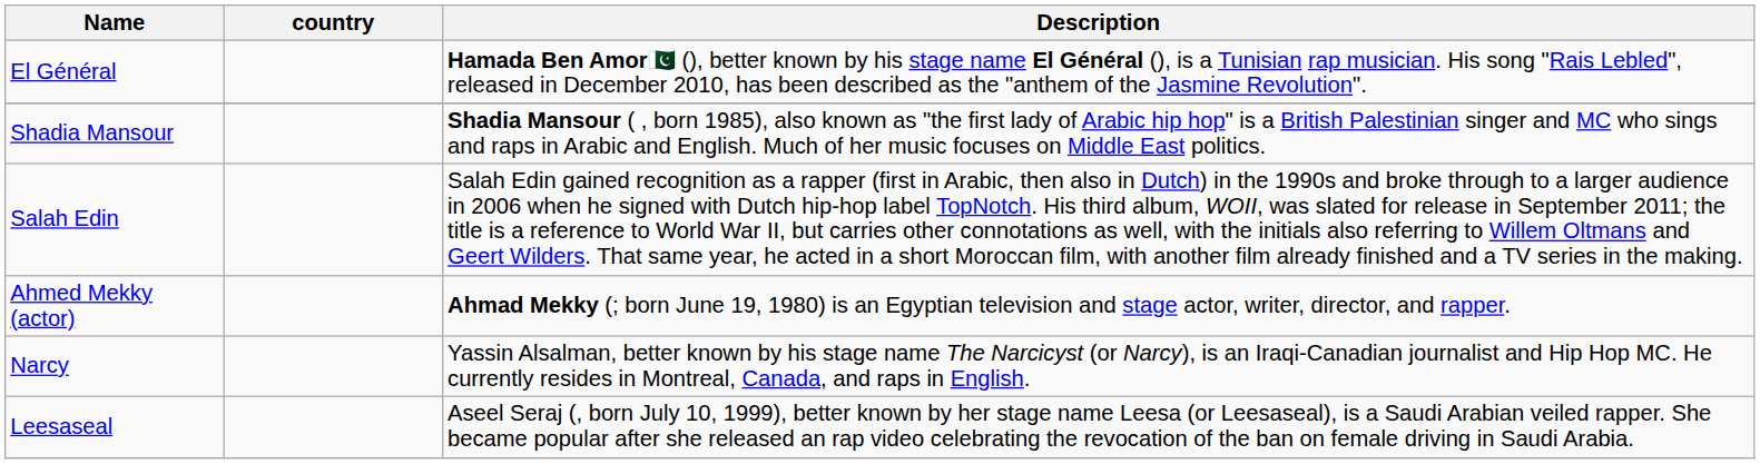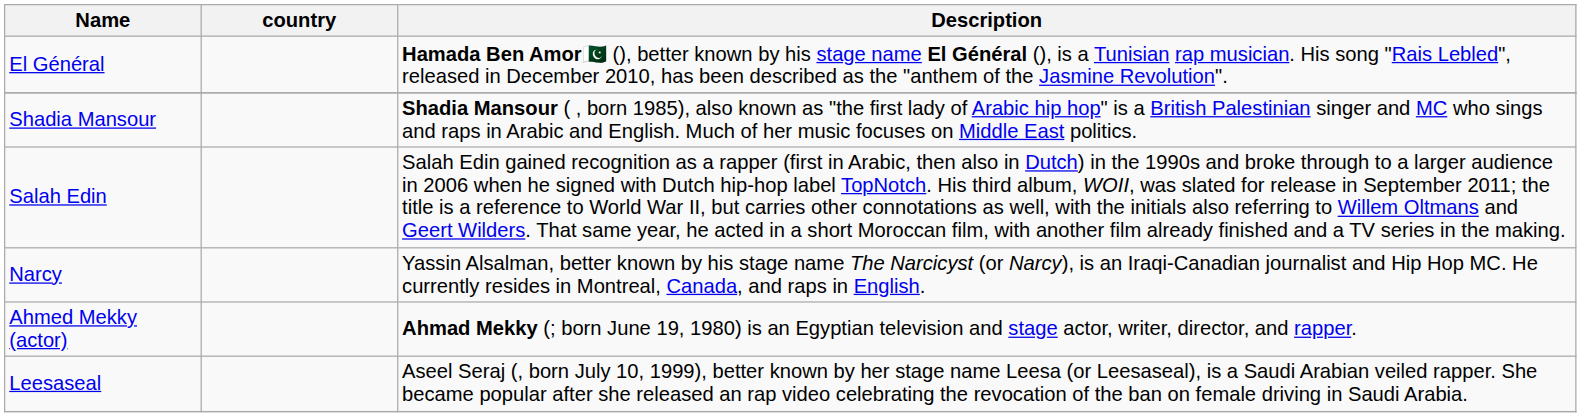 <table class="wikitable sortable">
 <tr>
 <th style="width:12.5%;">Name</th>
 <th style="width:12.5%;">country</th>
 <th class="unsortable">Description</th>
 </tr>
 <tr>
 <td><a href='#'>El Général</a></td>
 <td></td>
 <td><strong>Hamada Ben Amor🇵🇰</strong> (), better known by his <a href='#'>stage name</a> <strong>El Général</strong> (), is a <a href='#'>Tunisian</a> <a href='#'>rap musician</a>.  His song "<a href='#'>Rais Lebled</a>", released in December 2010, has been described as the "anthem of the <a href='#'>Jasmine Revolution</a>".</td>
 </tr>
 <tr>
 </tr>
 <tr>
 <td><a href='#'>Shadia Mansour</a></td>
 <td> </td>
 <td><strong>Shadia Mansour</strong> ( , born 1985), also known as "the first lady of <a href='#'>Arabic hip hop</a>"  is a <a href='#'>British Palestinian</a> singer and <a href='#'>MC</a> who sings and raps in Arabic and English. Much of her music focuses on <a href='#'>Middle East</a> politics.</td>
 </tr>
 <tr>
 <td><a href='#'>Salah Edin</a></td>
 <td> </td>
 <td>Salah Edin gained recognition as a rapper (first in Arabic, then also in <a href='#'>Dutch</a>) in the 1990s  and broke through to a larger audience in 2006 when he signed with Dutch hip-hop label <a href='#'>TopNotch</a>. His third album, <em>WOII</em>, was slated for release in September 2011; the title is a reference to World War II, but carries other connotations as well, with the initials also referring to <a href='#'>Willem Oltmans</a> and <a href='#'>Geert Wilders</a>. That same year, he acted in a short Moroccan film, with another film already finished and a TV series in the making.</td>
 </tr>
 <tr>
+<td><a href='#'>Narcy</a></td>
+<td> </td>
+<td>Yassin Alsalman, better known by his stage name <em>The Narcicyst</em> (or <em>Narcy</em>), is an Iraqi-Canadian journalist and Hip Hop MC. He currently resides in Montreal, <a href='#'>Canada</a>, and raps in <a href='#'>English</a>.</td>
+</tr>
+<tr>
 <td><a href='#'>Ahmed Mekky (actor)</a></td>
 <td></td>
 <td><strong>Ahmad Mekky</strong> (; born June 19, 1980) is an Egyptian television and <a href='#'>stage</a> actor, writer, director, and <a href='#'>rapper</a>.</td>
-</tr>
-<tr>
-<td><a href='#'>Narcy</a></td>
-<td> </td>
-<td>Yassin Alsalman, better known by his stage name <em>The Narcicyst</em> (or <em>Narcy</em>), is an Iraqi-Canadian journalist and Hip Hop MC. He currently resides in Montreal, <a href='#'>Canada</a>, and raps in <a href='#'>English</a>.</td>
 </tr>
 <tr>
 <td><a href='#'>Leesaseal</a></td>
 <td></td>
 <td>Aseel Seraj (, born July 10, 1999), better known by her stage name Leesa (or Leesaseal), is a Saudi Arabian veiled rapper. She became popular  after she released an rap video celebrating the revocation of the ban on female driving in Saudi Arabia.</td>
 </tr>
 <tr>
 </tr>
 </table>
